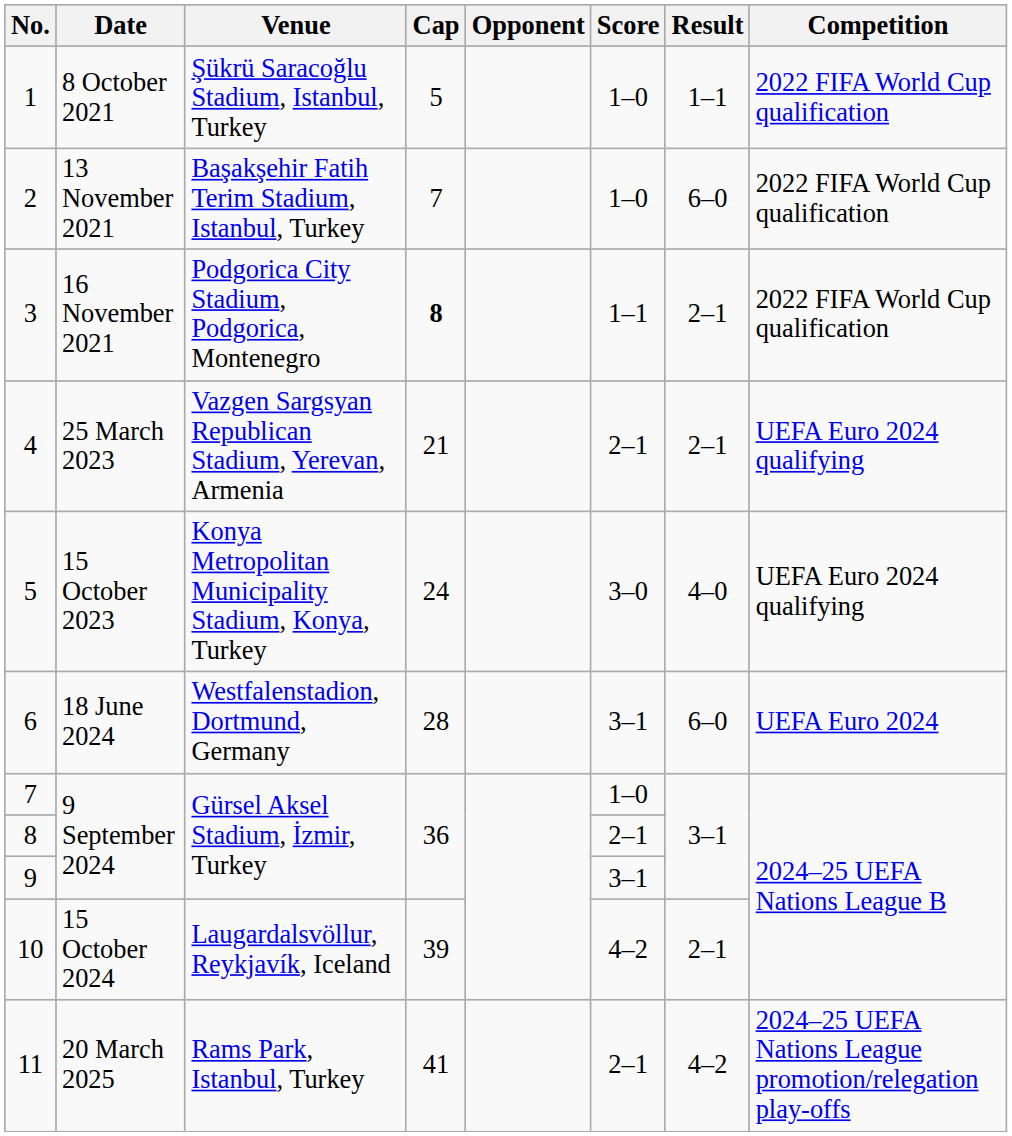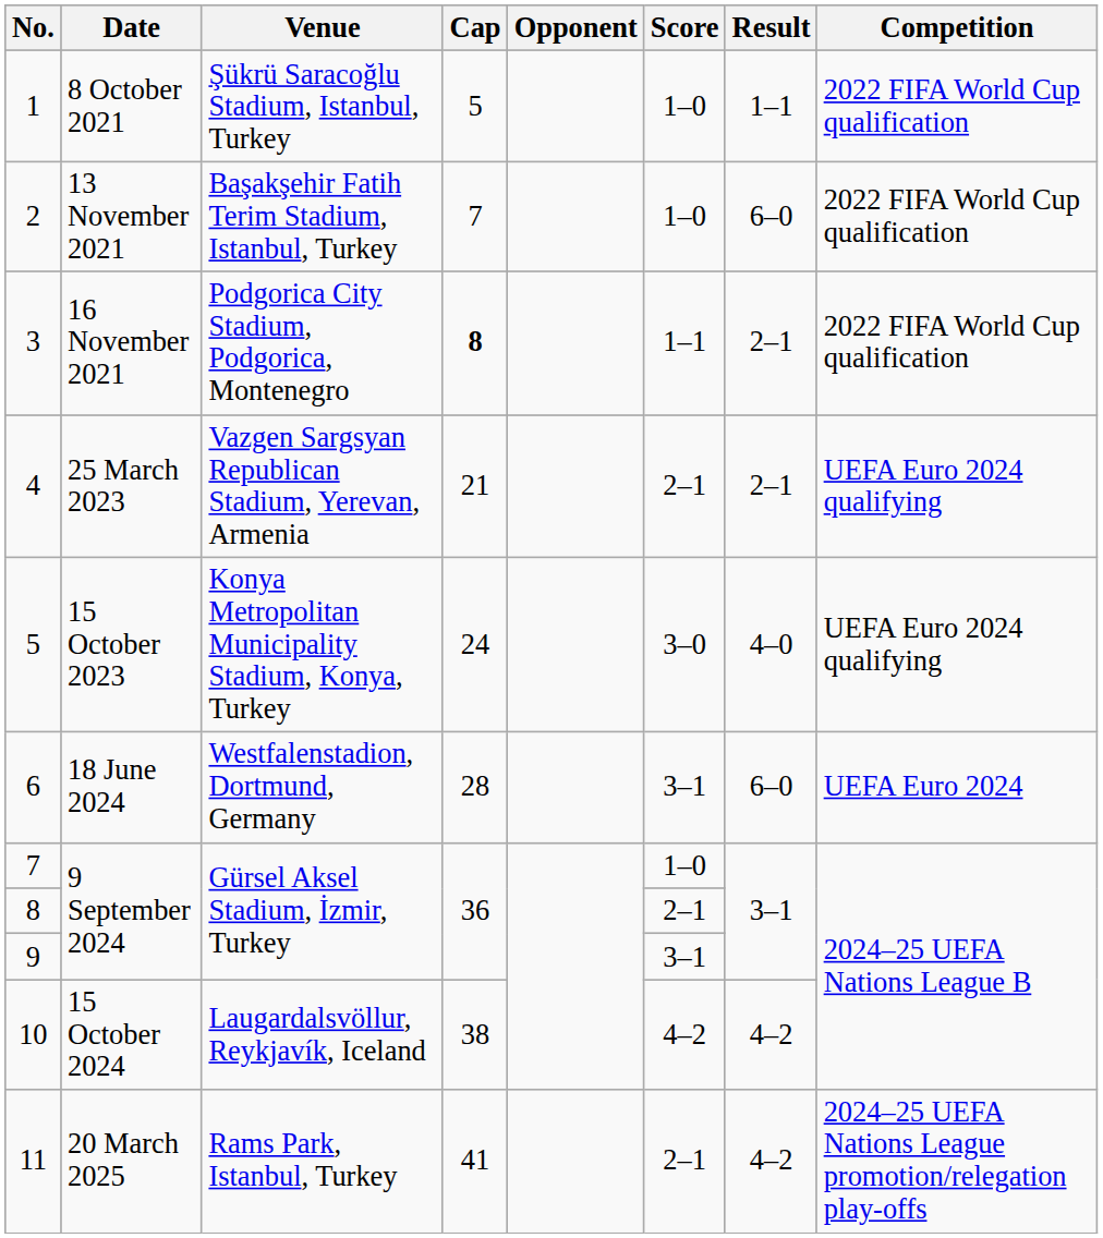 <table class="wikitable sortable">
 <tr>
 <th scope="col">No.</th>
 <th scope="col" data-sort-type="date">Date</th>
 <th scope="col">Venue</th>
 <th scope="col">Cap</th>
 <th scope="col">Opponent</th>
 <th scope="col">Score</th>
 <th scope="col">Result</th>
 <th scope="col">Competition</th>
 </tr>
 <tr>
 <td align="center">1</td>
 <td>8 October 2021</td>
 <td><a href='#'>Şükrü Saracoğlu Stadium</a>, <a href='#'>Istanbul</a>, Turkey</td>
 <td align="center">5</td>
 <td></td>
 <td align="center">1–0</td>
 <td align="center">1–1</td>
 <td><a href='#'>2022 FIFA World Cup qualification</a></td>
 </tr>
 <tr>
 <td align="center">2</td>
 <td>13 November 2021</td>
 <td><a href='#'>Başakşehir Fatih Terim Stadium</a>, <a href='#'>Istanbul</a>, Turkey</td>
 <td align="center">7</td>
 <td></td>
 <td align="center">1–0</td>
 <td align="center">6–0</td>
 <td>2022 FIFA World Cup qualification</td>
 </tr>
 <tr>
 <td align="center">3</td>
 <td>16 November 2021</td>
 <td><a href='#'>Podgorica City Stadium</a>, <a href='#'>Podgorica</a>, Montenegro</td>
 <td align="center"><strong>8</strong></td>
 <td></td>
 <td align="center">1–1</td>
 <td align="center">2–1</td>
 <td>2022 FIFA World Cup qualification</td>
 </tr>
 <tr>
 <td align="center">4</td>
 <td>25 March 2023</td>
 <td><a href='#'>Vazgen Sargsyan Republican Stadium</a>, <a href='#'>Yerevan</a>, Armenia</td>
 <td align="center">21</td>
 <td></td>
 <td align="center">2–1</td>
 <td align="center">2–1</td>
 <td><a href='#'>UEFA Euro 2024 qualifying</a></td>
 </tr>
 <tr>
 <td align="center">5</td>
 <td>15 October 2023</td>
 <td><a href='#'>Konya Metropolitan Municipality Stadium</a>, <a href='#'>Konya</a>, Turkey</td>
 <td align="center">24</td>
 <td></td>
 <td align="center">3–0</td>
 <td align="center">4–0</td>
 <td>UEFA Euro 2024 qualifying</td>
 </tr>
 <tr>
 <td align="center">6</td>
 <td>18 June 2024</td>
 <td><a href='#'>Westfalenstadion</a>, <a href='#'>Dortmund</a>, Germany</td>
 <td align="center">28</td>
 <td></td>
 <td align="center">3–1</td>
 <td align="center">6–0</td>
 <td><a href='#'>UEFA Euro 2024</a></td>
 </tr>
 <tr>
 <td align="center">7</td>
 <td rowspan="3">9 September 2024</td>
 <td rowspan="3"><a href='#'>Gürsel Aksel Stadium</a>, <a href='#'>İzmir</a>, Turkey</td>
 <td rowspan="3" align="center">36</td>
 <td rowspan="4"></td>
 <td align="center">1–0</td>
 <td rowspan="3" align="center">3–1</td>
 <td rowspan="4"><a href='#'>2024–25 UEFA Nations League B</a></td>
 </tr>
 <tr>
 <td align=center>8</td>
 <td align="center">2–1</td>
 </tr>
 <tr>
 <td align=center>9</td>
 <td align="center">3–1</td>
 </tr>
 <tr>
 <td align=center>10</td>
 <td>15 October 2024</td>
 <td><a href='#'>Laugardalsvöllur</a>, <a href='#'>Reykjavík</a>, Iceland</td>
-<td align="center">39</td>
+<td align="center">38</td>
 <td align="center">4–2</td>
-<td align="center">2–1</td>
+<td align="center">4–2</td>
 </tr>
 <tr>
 <td align=center>11</td>
 <td>20 March 2025</td>
 <td><a href='#'>Rams Park</a>, <a href='#'>Istanbul</a>, Turkey</td>
 <td align=center>41</td>
 <td></td>
 <td align=center>2–1</td>
 <td align="center">4–2</td>
 <td><a href='#'>2024–25 UEFA Nations League promotion/relegation play-offs</a></td>
 </tr>
 </table>
